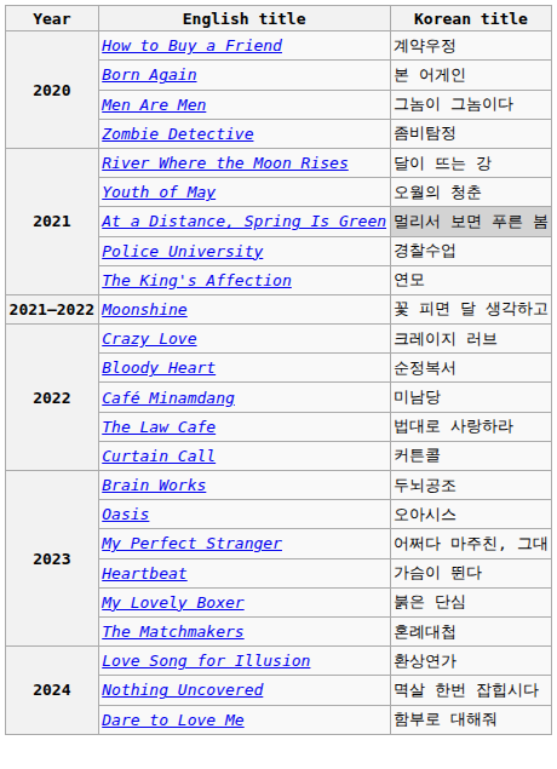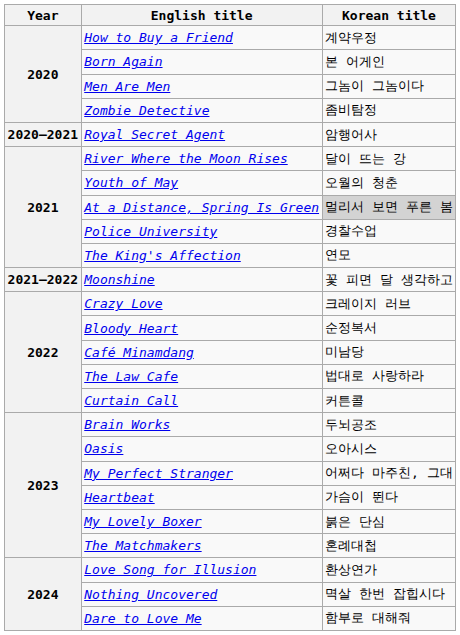 <table class="wikitable plainrowheaders">
 <tr>
 <th scope="col">Year</th>
 <th scope="col">English title</th>
 <th scope="col">Korean title</th>
 </tr>
 <tr>
 <th scope="row" rowspan="4">2020</th>
 <td><em><a href='#'>How to Buy a Friend</a></em></td>
 <td>계약우정</td>
 </tr>
 <tr>
 <td><em><a href='#'>Born Again</a></em></td>
 <td>본 어게인</td>
 </tr>
 <tr>
 <td><em><a href='#'>Men Are Men</a></em></td>
 <td>그놈이 그놈이다</td>
 </tr>
 <tr>
 <td><em><a href='#'>Zombie Detective</a></em></td>
 <td>좀비탐정</td>
+</tr>
+<tr>
+<th scope="row">2020–2021</th>
+<td><em><a href='#'>Royal Secret Agent</a></em></td>
+<td>암행어사</td>
 </tr>
 <tr>
 <th scope="row" rowspan="5">2021</th>
 <td><em><a href='#'>River Where the Moon Rises</a></em></td>
 <td>달이 뜨는 강</td>
 </tr>
 <tr>
 <td><em><a href='#'>Youth of May</a></em></td>
 <td>오월의 청춘</td>
 </tr>
 <tr>
 <td><em><a href='#'>At a Distance, Spring Is Green</a></em></td>
 <td style="background: lightgrey;">멀리서 보면 푸른 봄</td>
 </tr>
 <tr>
 <td><em><a href='#'>Police University</a></em></td>
 <td>경찰수업</td>
 </tr>
 <tr>
 <td><em><a href='#'>The King's Affection</a></em></td>
 <td>연모</td>
 </tr>
 <tr>
 <th scope="row">2021–2022</th>
 <td><em><a href='#'>Moonshine</a></em></td>
 <td>꽃 피면 달 생각하고</td>
 </tr>
 <tr>
 <th scope="row" rowspan="5">2022</th>
 <td><em><a href='#'>Crazy Love</a></em></td>
 <td>크레이지 러브</td>
 </tr>
 <tr>
 <td><em><a href='#'>Bloody Heart</a></em></td>
 <td>순정복서</td>
 </tr>
 <tr>
 <td><em><a href='#'>Café Minamdang</a></em></td>
 <td>미남당</td>
 </tr>
 <tr>
 <td><em><a href='#'>The Law Cafe</a></em></td>
 <td>법대로 사랑하라</td>
 </tr>
 <tr>
 <td><em><a href='#'>Curtain Call</a></em></td>
 <td>커튼콜</td>
 </tr>
 <tr>
 <th scope="row" rowspan="6">2023</th>
 <td><em><a href='#'>Brain Works</a></em></td>
 <td>두뇌공조</td>
 </tr>
 <tr>
 <td><em><a href='#'>Oasis</a></em></td>
 <td>오아시스</td>
 </tr>
 <tr>
 <td><em><a href='#'>My Perfect Stranger</a></em></td>
 <td>어쩌다 마주친, 그대</td>
 </tr>
 <tr>
 <td><em><a href='#'>Heartbeat</a></em></td>
 <td>가슴이 뛴다</td>
 </tr>
 <tr>
 <td><em><a href='#'>My Lovely Boxer</a></em></td>
 <td>붉은 단심</td>
 </tr>
 <tr>
 <td><em><a href='#'>The Matchmakers</a></em></td>
 <td>혼례대첩</td>
 </tr>
 <tr>
 <th rowspan="3" scope="row">2024</th>
 <td><em><a href='#'>Love Song for Illusion</a></em></td>
 <td>환상연가</td>
 </tr>
 <tr>
 <td><em><a href='#'>Nothing Uncovered</a></em></td>
 <td>멱살 한번 잡힙시다</td>
 </tr>
 <tr>
 <td><em><a href='#'>Dare to Love Me</a></em></td>
 <td>함부로 대해줘</td>
 </tr>
 </table>
